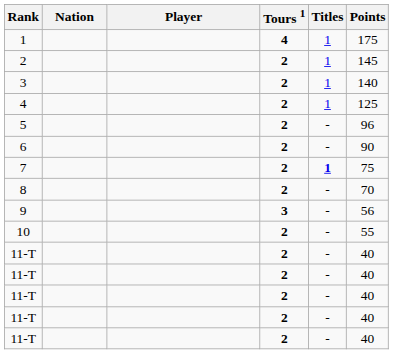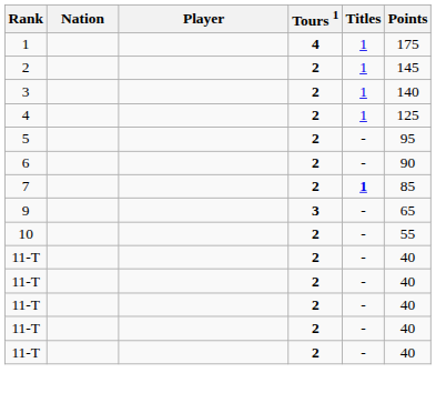 <table class="sortable wikitable">
 <tr>
 <th>Rank</th>
 <th>Nation</th>
 <th>Player</th>
 <th>Tours <sup>1</sup></th>
 <th>Titles</th>
 <th>Points</th>
 </tr>
 <tr>
 <td align="center">1</td>
 <td align="left" width="70"></td>
 <td align="left" width="175"></td>
 <td align="center"><strong>4</strong></td>
 <td align="center"><a href='#'>1</a></td>
 <td align="center">175</td>
 </tr>
 <tr>
 <td align="center">2</td>
 <td align="left" width="70"></td>
 <td align="left" width="175"></td>
 <td align="center"><strong>2</strong></td>
 <td align="center"><a href='#'>1</a></td>
 <td align="center">145</td>
 </tr>
 <tr>
 <td align="center">3</td>
 <td align="left" width="70"></td>
 <td align="left" width="175"></td>
 <td align="center"><strong>2</strong></td>
 <td align="center"><a href='#'>1</a></td>
 <td align="center">140</td>
 </tr>
 <tr>
 <td align="center">4</td>
 <td align="left" width="70"></td>
 <td align="left" width="175"></td>
 <td align="center"><strong>2</strong></td>
 <td align="center"><a href='#'>1</a></td>
 <td align="center">125</td>
 </tr>
 <tr>
 <td align="center">5</td>
 <td align="left" width="70"></td>
 <td align="left" width="175"></td>
 <td align="center"><strong>2</strong></td>
 <td align="center">-</td>
-<td align="center">96</td>
+<td align="center">95</td>
 </tr>
 <tr>
 <td align="center">6</td>
 <td align="left" width="70"></td>
 <td align="left" width="175"></td>
 <td align="center"><strong>2</strong></td>
 <td align="center">-</td>
 <td align="center">90</td>
 </tr>
 <tr>
 <td align="center">7</td>
 <td align="left" width="70"></td>
 <td align="left" width="175"></td>
 <td align="center"><strong>2</strong></td>
 <td align="center"><strong><a href='#'>1</a></strong></td>
-<td align="center">75</td>
-</tr>
-<tr>
-<td align="center">8</td>
-<td align="left" width="70"></td>
-<td align="left" width="175"></td>
-<td align="center"><strong>2</strong></td>
-<td align="center">-</td>
-<td align="center">70</td>
+<td align="center">85</td>
 </tr>
 <tr>
 <td align="center">9</td>
 <td align="left" width="70"></td>
 <td align="left" width="175"></td>
 <td align="center"><strong>3</strong></td>
 <td align="center">-</td>
-<td align="center">56</td>
+<td align="center">65</td>
 </tr>
 <tr>
 <td align="center">10</td>
 <td align="left" width="70"></td>
 <td align="left" width="175"></td>
 <td align="center"><strong>2</strong></td>
 <td align="center">-</td>
 <td align="center">55</td>
 </tr>
 <tr>
 <td align="center">11-T</td>
 <td align="left" width="70"></td>
 <td align="left" width="175"></td>
 <td align="center"><strong>2</strong></td>
 <td align="center">-</td>
 <td align="center">40</td>
 </tr>
 <tr>
 <td align="center">11-T</td>
 <td align="left" width="70"></td>
 <td align="left" width="175"></td>
 <td align="center"><strong>2</strong></td>
 <td align="center">-</td>
 <td align="center">40</td>
 </tr>
 <tr>
 <td align="center">11-T</td>
 <td align="left" width="70"></td>
 <td align="left" width="175"></td>
 <td align="center"><strong>2</strong></td>
 <td align="center">-</td>
 <td align="center">40</td>
 </tr>
 <tr>
 <td align="center">11-T</td>
 <td align="left" width="70"></td>
 <td align="left" width="175"></td>
 <td align="center"><strong>2</strong></td>
 <td align="center">-</td>
 <td align="center">40</td>
 </tr>
 <tr>
 <td align="center">11-T</td>
 <td align="left" width="70"></td>
 <td align="left" width="175"></td>
 <td align="center"><strong>2</strong></td>
 <td align="center">-</td>
 <td align="center">40</td>
 </tr>
 </table>
